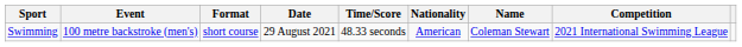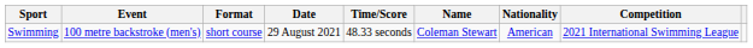 <table class="wikitable">
 <tr>
 <th>Sport</th>
 <th>Event</th>
 <th>Format</th>
 <th>Date</th>
 <th>Time/Score</th>
+<th>Name</th>
 <th>Nationality</th>
-<th>Name</th>
 <th>Competition</th>
 <th></th>
 </tr>
 <tr>
 <td><a href='#'>Swimming</a></td>
 <td><a href='#'>100 metre backstroke (men's)</a></td>
 <td><a href='#'>short course</a></td>
 <td>29 August 2021</td>
 <td style="text-align:center;">48.33 seconds</td>
+<td style="text-align:center;"><a href='#'>Coleman Stewart</a></td>
 <td style="text-align:center;"><a href='#'>American</a></td>
-<td style="text-align:center;"><a href='#'>Coleman Stewart</a></td>
 <td><a href='#'>2021 International Swimming League</a></td>
 <td style="text-align:center;"></td>
 </tr>
 </table>
